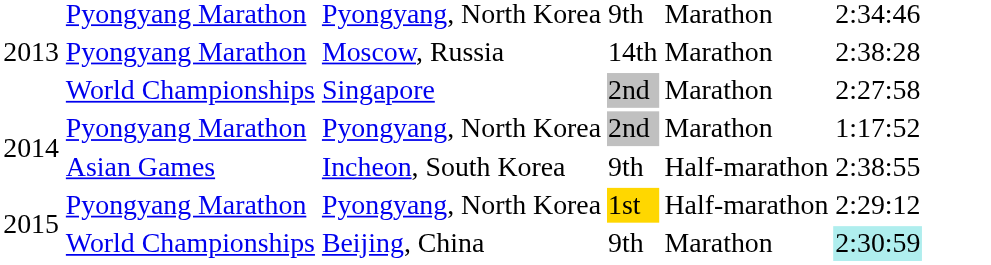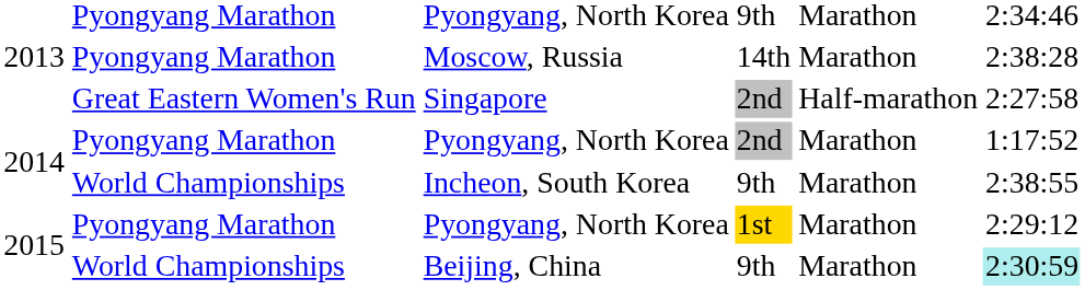 <table>
 <tr>
 <td rowspan=3>2013</td>
 <td><a href='#'>Pyongyang Marathon</a></td>
 <td><a href='#'>Pyongyang</a>, North Korea</td>
 <td>9th</td>
 <td>Marathon</td>
 <td>2:34:46</td>
 </tr>
 <tr>
 <td><a href='#'>Pyongyang Marathon</a></td>
 <td><a href='#'>Moscow</a>, Russia</td>
 <td>14th</td>
 <td>Marathon</td>
 <td>2:38:28</td>
 </tr>
 <tr>
-<td><a href='#'>World Championships</a></td>
+<td><a href='#'>Great Eastern Women's Run</a></td>
 <td><a href='#'>Singapore</a></td>
 <td bgcolor="silver">2nd</td>
-<td>Marathon</td>
+<td>Half-marathon</td>
 <td>2:27:58</td>
 </tr>
 <tr>
 <td rowspan=2>2014</td>
 <td><a href='#'>Pyongyang Marathon</a></td>
 <td><a href='#'>Pyongyang</a>, North Korea</td>
 <td bgcolor="silver">2nd</td>
 <td>Marathon</td>
 <td>1:17:52</td>
 </tr>
 <tr>
-<td><a href='#'>Asian Games</a></td>
+<td><a href='#'>World Championships</a></td>
 <td><a href='#'>Incheon</a>, South Korea</td>
 <td>9th</td>
-<td>Half-marathon</td>
+<td>Marathon</td>
 <td>2:38:55</td>
 </tr>
 <tr>
 <td rowspan=2>2015</td>
 <td><a href='#'>Pyongyang Marathon</a></td>
 <td><a href='#'>Pyongyang</a>, North Korea</td>
 <td bgcolor="gold">1st</td>
-<td>Half-marathon</td>
+<td>Marathon</td>
 <td>2:29:12</td>
 </tr>
 <tr>
 <td><a href='#'>World Championships</a></td>
 <td><a href='#'>Beijing</a>, China</td>
 <td>9th</td>
 <td>Marathon</td>
 <td style="background: paleturquoise;">2:30:59</td>
 </tr>
 </table>
